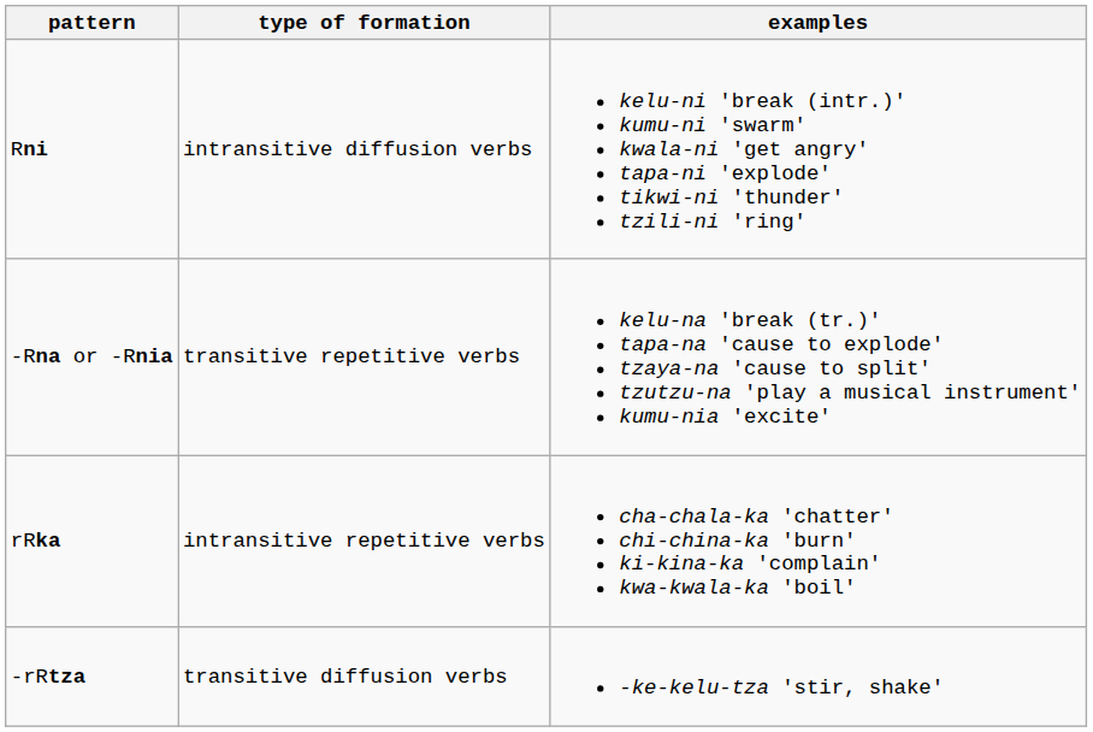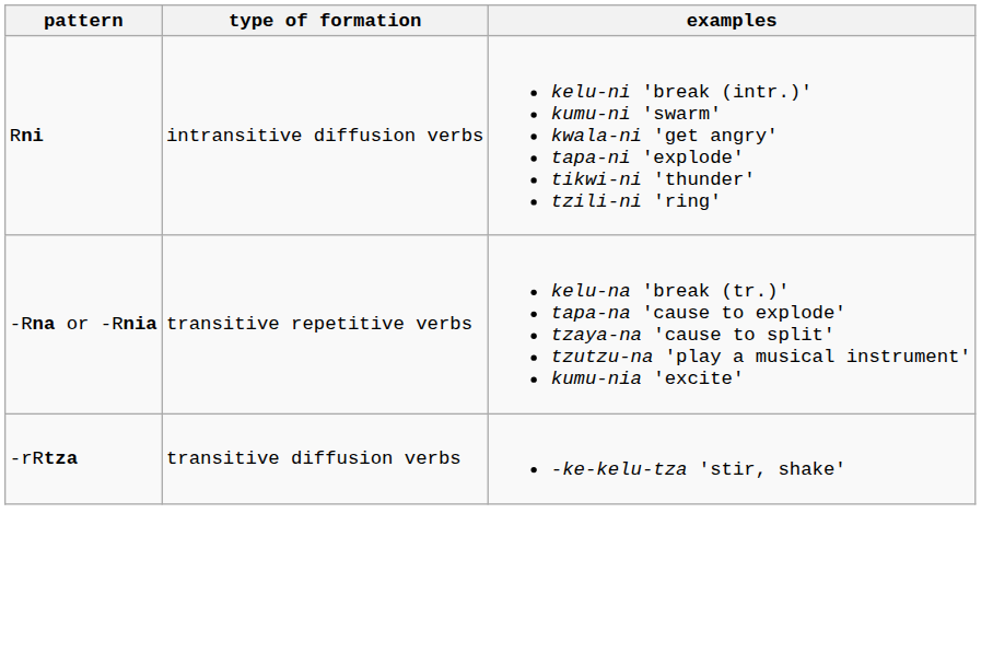 <table class=wikitable>
 <tr>
 <th>pattern</th>
 <th>type of formation</th>
 <th>examples</th>
 </tr>
 <tr>
 <td>R<strong>ni</strong></td>
 <td>intransitive diffusion verbs</td>
 <td><br><ul><li><em>kelu-ni</em> 'break (intr.)'</li><li><em>kumu-ni</em> 'swarm'</li><li><em>kwala-ni</em> 'get angry'</li><li><em>tapa-ni</em> 'explode'</li><li><em>tikwi-ni</em> 'thunder'</li><li><em>tzili-ni</em> 'ring'</li></ul></td>
 </tr>
 <tr>
 <td>-R<strong>na</strong> or -R<strong>nia</strong></td>
 <td>transitive repetitive verbs</td>
 <td><br><ul><li><em>kelu-na</em> 'break (tr.)'</li><li><em>tapa-na</em> 'cause to explode'</li><li><em>tzaya-na</em> 'cause to split'</li><li><em>tzutzu-na</em> 'play a musical instrument'</li><li><em>kumu-nia</em> 'excite'</li></ul></td>
 </tr>
 <tr>
-<td>rR<strong>ka</strong></td>
-<td>intransitive repetitive verbs</td>
-<td><br><ul><li><em>cha-chala-ka</em> 'chatter'</li><li><em>chi-china-ka</em> 'burn'</li><li><em>ki-kina-ka</em> 'complain'</li><li><em>kwa-kwala-ka</em> 'boil'</li></ul></td>
-</tr>
-<tr>
 <td>-rR<strong>tza</strong></td>
 <td>transitive diffusion verbs</td>
 <td><br><ul><li><em>-ke-kelu-tza</em> 'stir, shake'</li></ul></td>
 </tr>
 </table>
